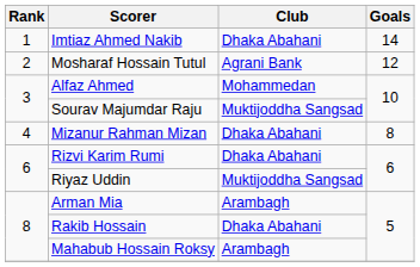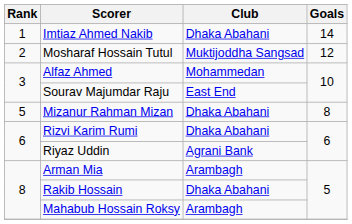 <table class="wikitable">
 <tr>
 <th>Rank</th>
 <th>Scorer</th>
 <th>Club</th>
 <th>Goals</th>
 </tr>
 <tr>
 <td align=center>1</td>
 <td> <a href='#'>Imtiaz Ahmed Nakib</a></td>
 <td><a href='#'>Dhaka Abahani</a></td>
 <td align=center>14</td>
 </tr>
 <tr>
 <td align=center>2</td>
 <td> Mosharaf Hossain Tutul</td>
-<td><a href='#'>Agrani Bank</a></td>
+<td><a href='#'>Muktijoddha Sangsad</a></td>
 <td align=center>12</td>
 </tr>
 <tr>
 <td rowspan=2  align=center>3</td>
 <td> <a href='#'>Alfaz Ahmed</a></td>
 <td><a href='#'>Mohammedan</a></td>
 <td rowspan=2 align=center>10</td>
 </tr>
 <tr>
 <td> Sourav Majumdar Raju</td>
-<td><a href='#'>Muktijoddha Sangsad</a></td>
+<td><a href='#'>East End</a></td>
 </tr>
 <tr>
-<td align=center>4</td>
+<td align=center>5</td>
 <td> <a href='#'>Mizanur Rahman Mizan</a></td>
 <td><a href='#'>Dhaka Abahani</a></td>
 <td align=center>8</td>
 </tr>
 <tr>
 <td rowspan=2 align=center>6</td>
 <td> <a href='#'>Rizvi Karim Rumi</a></td>
 <td><a href='#'>Dhaka Abahani</a></td>
 <td rowspan=2 align=center>6</td>
 </tr>
 <tr>
 <td> Riyaz Uddin</td>
-<td><a href='#'>Muktijoddha Sangsad</a></td>
+<td><a href='#'>Agrani Bank</a></td>
 </tr>
 <tr>
 <td rowspan=3 align=center>8</td>
 <td> <a href='#'>Arman Mia</a></td>
 <td><a href='#'>Arambagh</a></td>
 <td rowspan=3 align=center>5</td>
 </tr>
 <tr>
 <td> <a href='#'>Rakib Hossain</a></td>
 <td><a href='#'>Dhaka Abahani</a></td>
 </tr>
 <tr>
 <td> <a href='#'>Mahabub Hossain Roksy</a></td>
 <td><a href='#'>Arambagh</a></td>
 </tr>
 <tr>
 </tr>
 </table>
